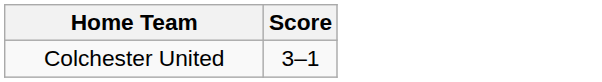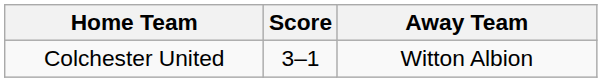 <table class="wikitable" style="text-align:center;">
 <tr>
 <th width=175>Home Team</th>
 <th width=20>Score</th>
+<th width=175>Away Team</th>
 </tr>
 <tr>
 <td>Colchester United</td>
 <td>3–1</td>
+<td>Witton Albion</td>
 </tr>
 </table>
